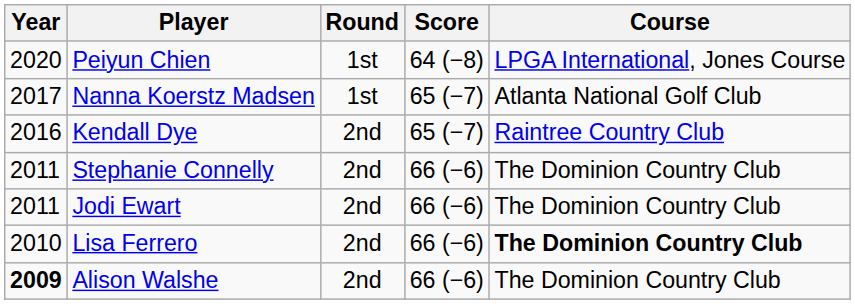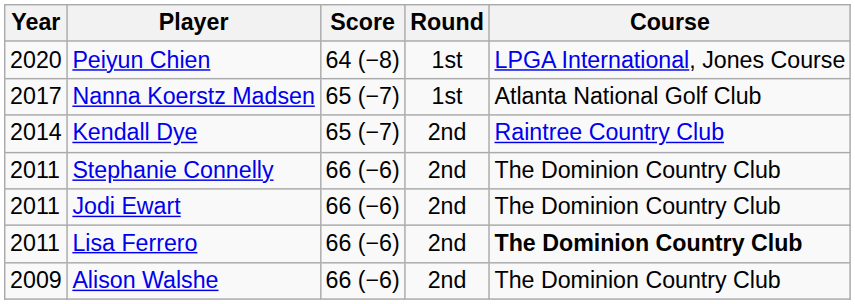 <table class="wikitable">
 <tr>
 <th>Year</th>
 <th>Player</th>
+<th>Score</th>
 <th>Round</th>
-<th>Score</th>
 <th>Course</th>
 </tr>
 <tr>
 <td>2020</td>
 <td><a href='#'>Peiyun Chien</a></td>
+<td>64 (−8)</td>
 <td align=center>1st</td>
-<td>64 (−8)</td>
 <td><a href='#'>LPGA International</a>, Jones Course</td>
 </tr>
 <tr>
 <td>2017</td>
 <td><a href='#'>Nanna Koerstz Madsen</a></td>
+<td>65 (−7)</td>
 <td align=center>1st</td>
-<td>65 (−7)</td>
 <td>Atlanta National Golf Club</td>
 </tr>
 <tr>
-<td>2016</td>
+<td>2014</td>
 <td><a href='#'>Kendall Dye</a></td>
+<td>65 (−7)</td>
 <td align=center>2nd</td>
-<td>65 (−7)</td>
 <td><a href='#'>Raintree Country Club</a></td>
 </tr>
 <tr>
 <td>2011</td>
 <td><a href='#'>Stephanie Connelly</a></td>
+<td>66 (−6)</td>
 <td align=center>2nd</td>
-<td>66 (−6)</td>
 <td>The Dominion Country Club</td>
 </tr>
 <tr>
 <td>2011</td>
 <td><a href='#'>Jodi Ewart</a></td>
+<td>66 (−6)</td>
 <td align=center>2nd</td>
-<td>66 (−6)</td>
 <td>The Dominion Country Club</td>
 </tr>
 <tr>
-<td>2010</td>
+<td>2011</td>
 <td><a href='#'>Lisa Ferrero</a></td>
+<td>66 (−6)</td>
 <td align=center>2nd</td>
-<td>66 (−6)</td>
 <td><strong>The Dominion Country Club</strong></td>
 </tr>
 <tr>
-<td><strong>2009</strong></td>
+<td>2009</td>
 <td><a href='#'>Alison Walshe</a></td>
+<td>66 (−6)</td>
 <td align=center>2nd</td>
-<td>66 (−6)</td>
 <td>The Dominion Country Club</td>
 </tr>
 </table>
